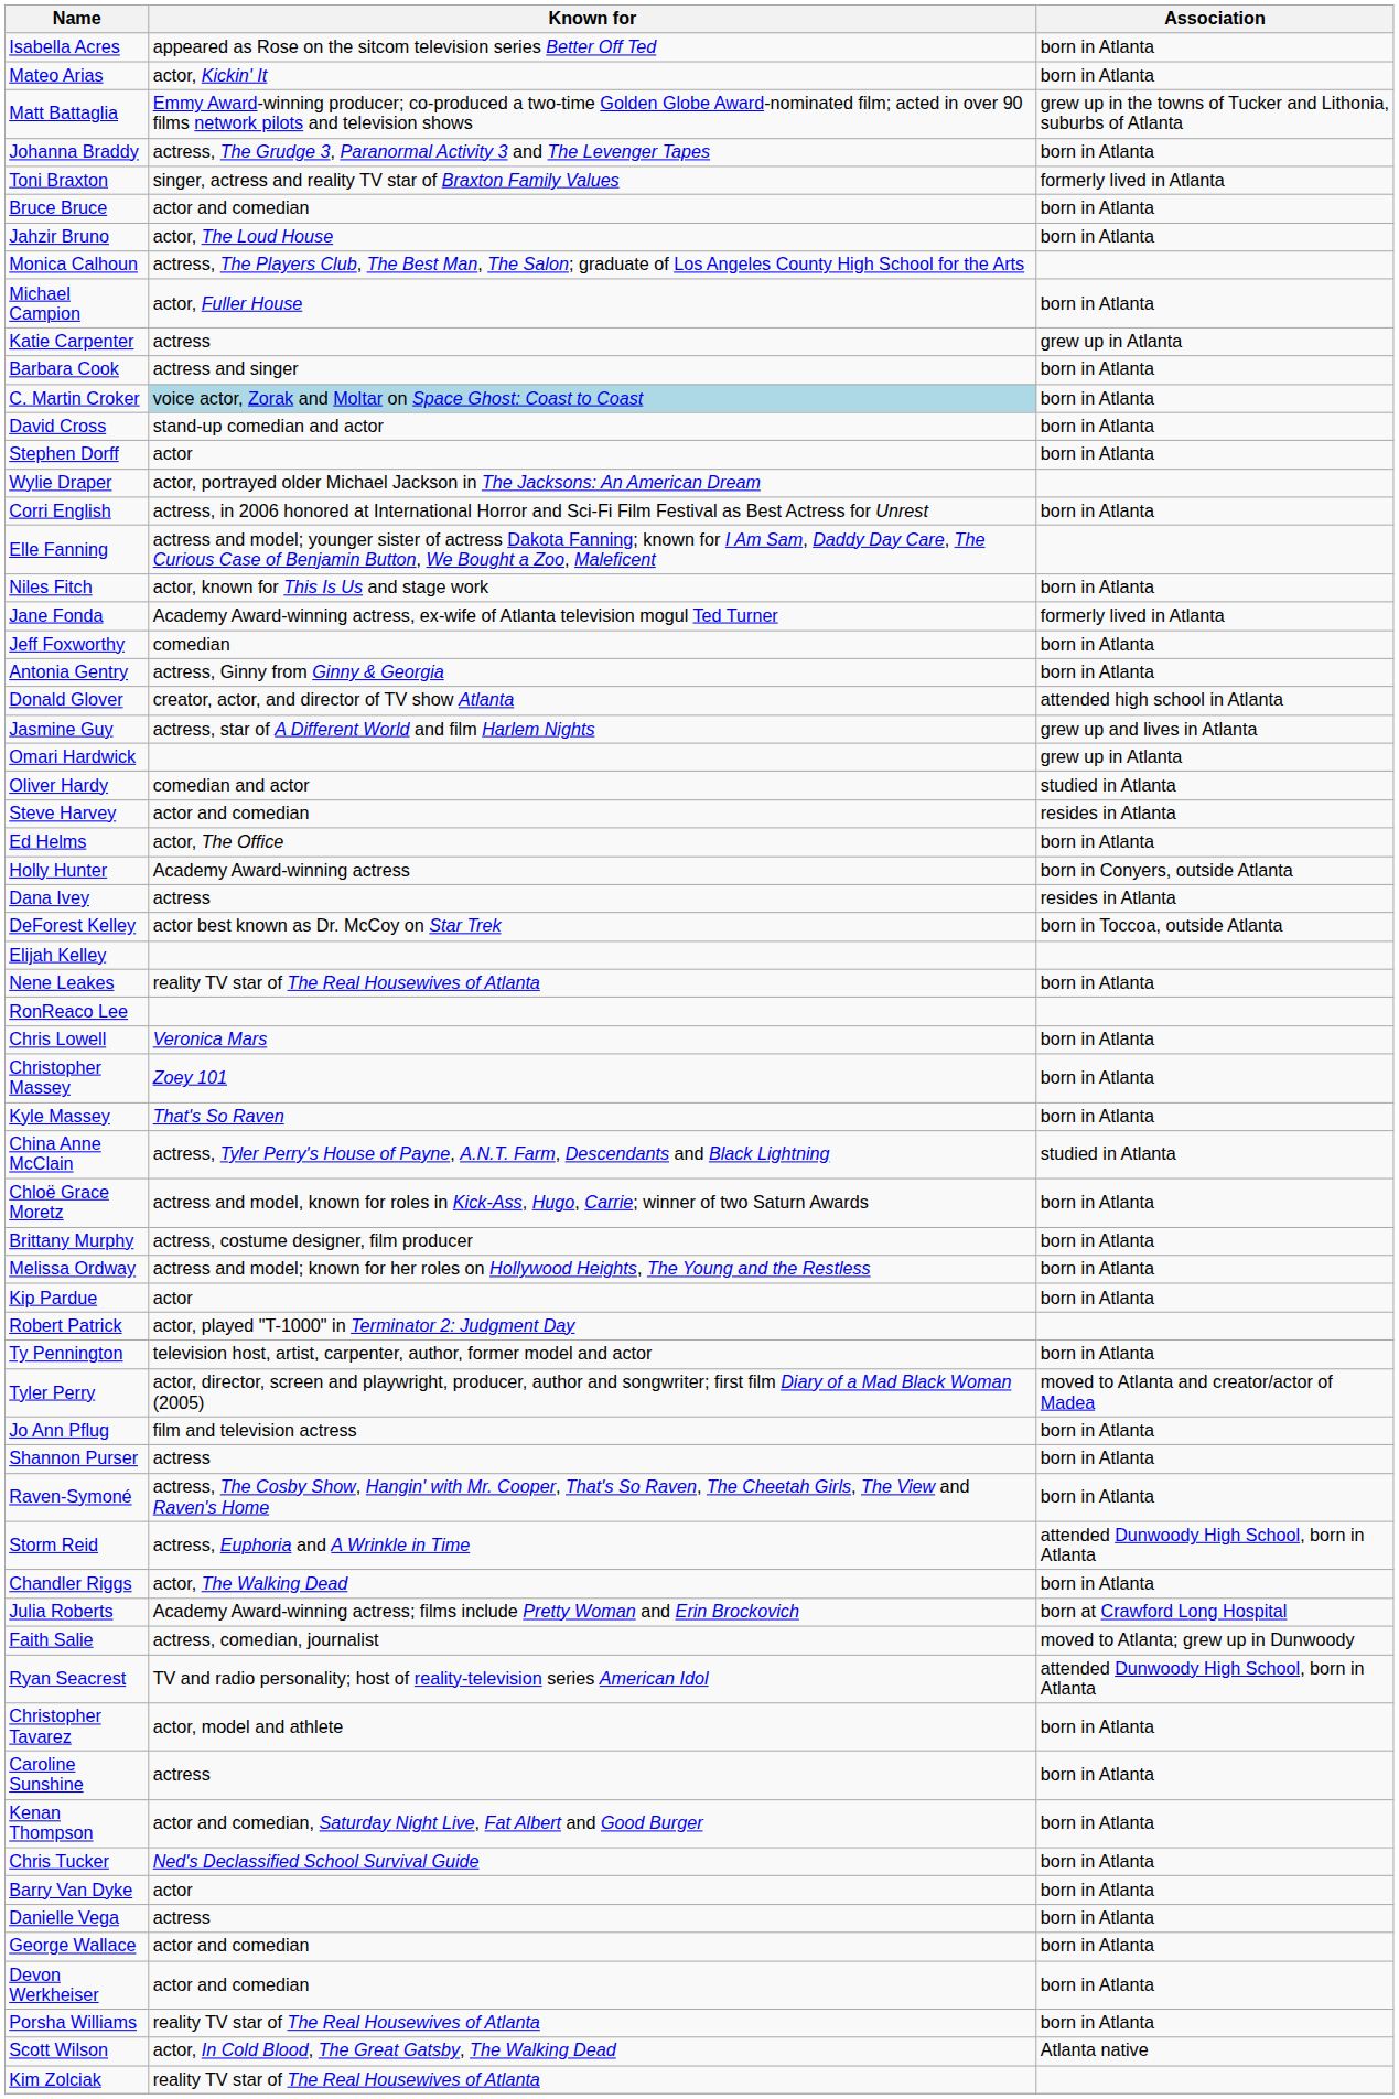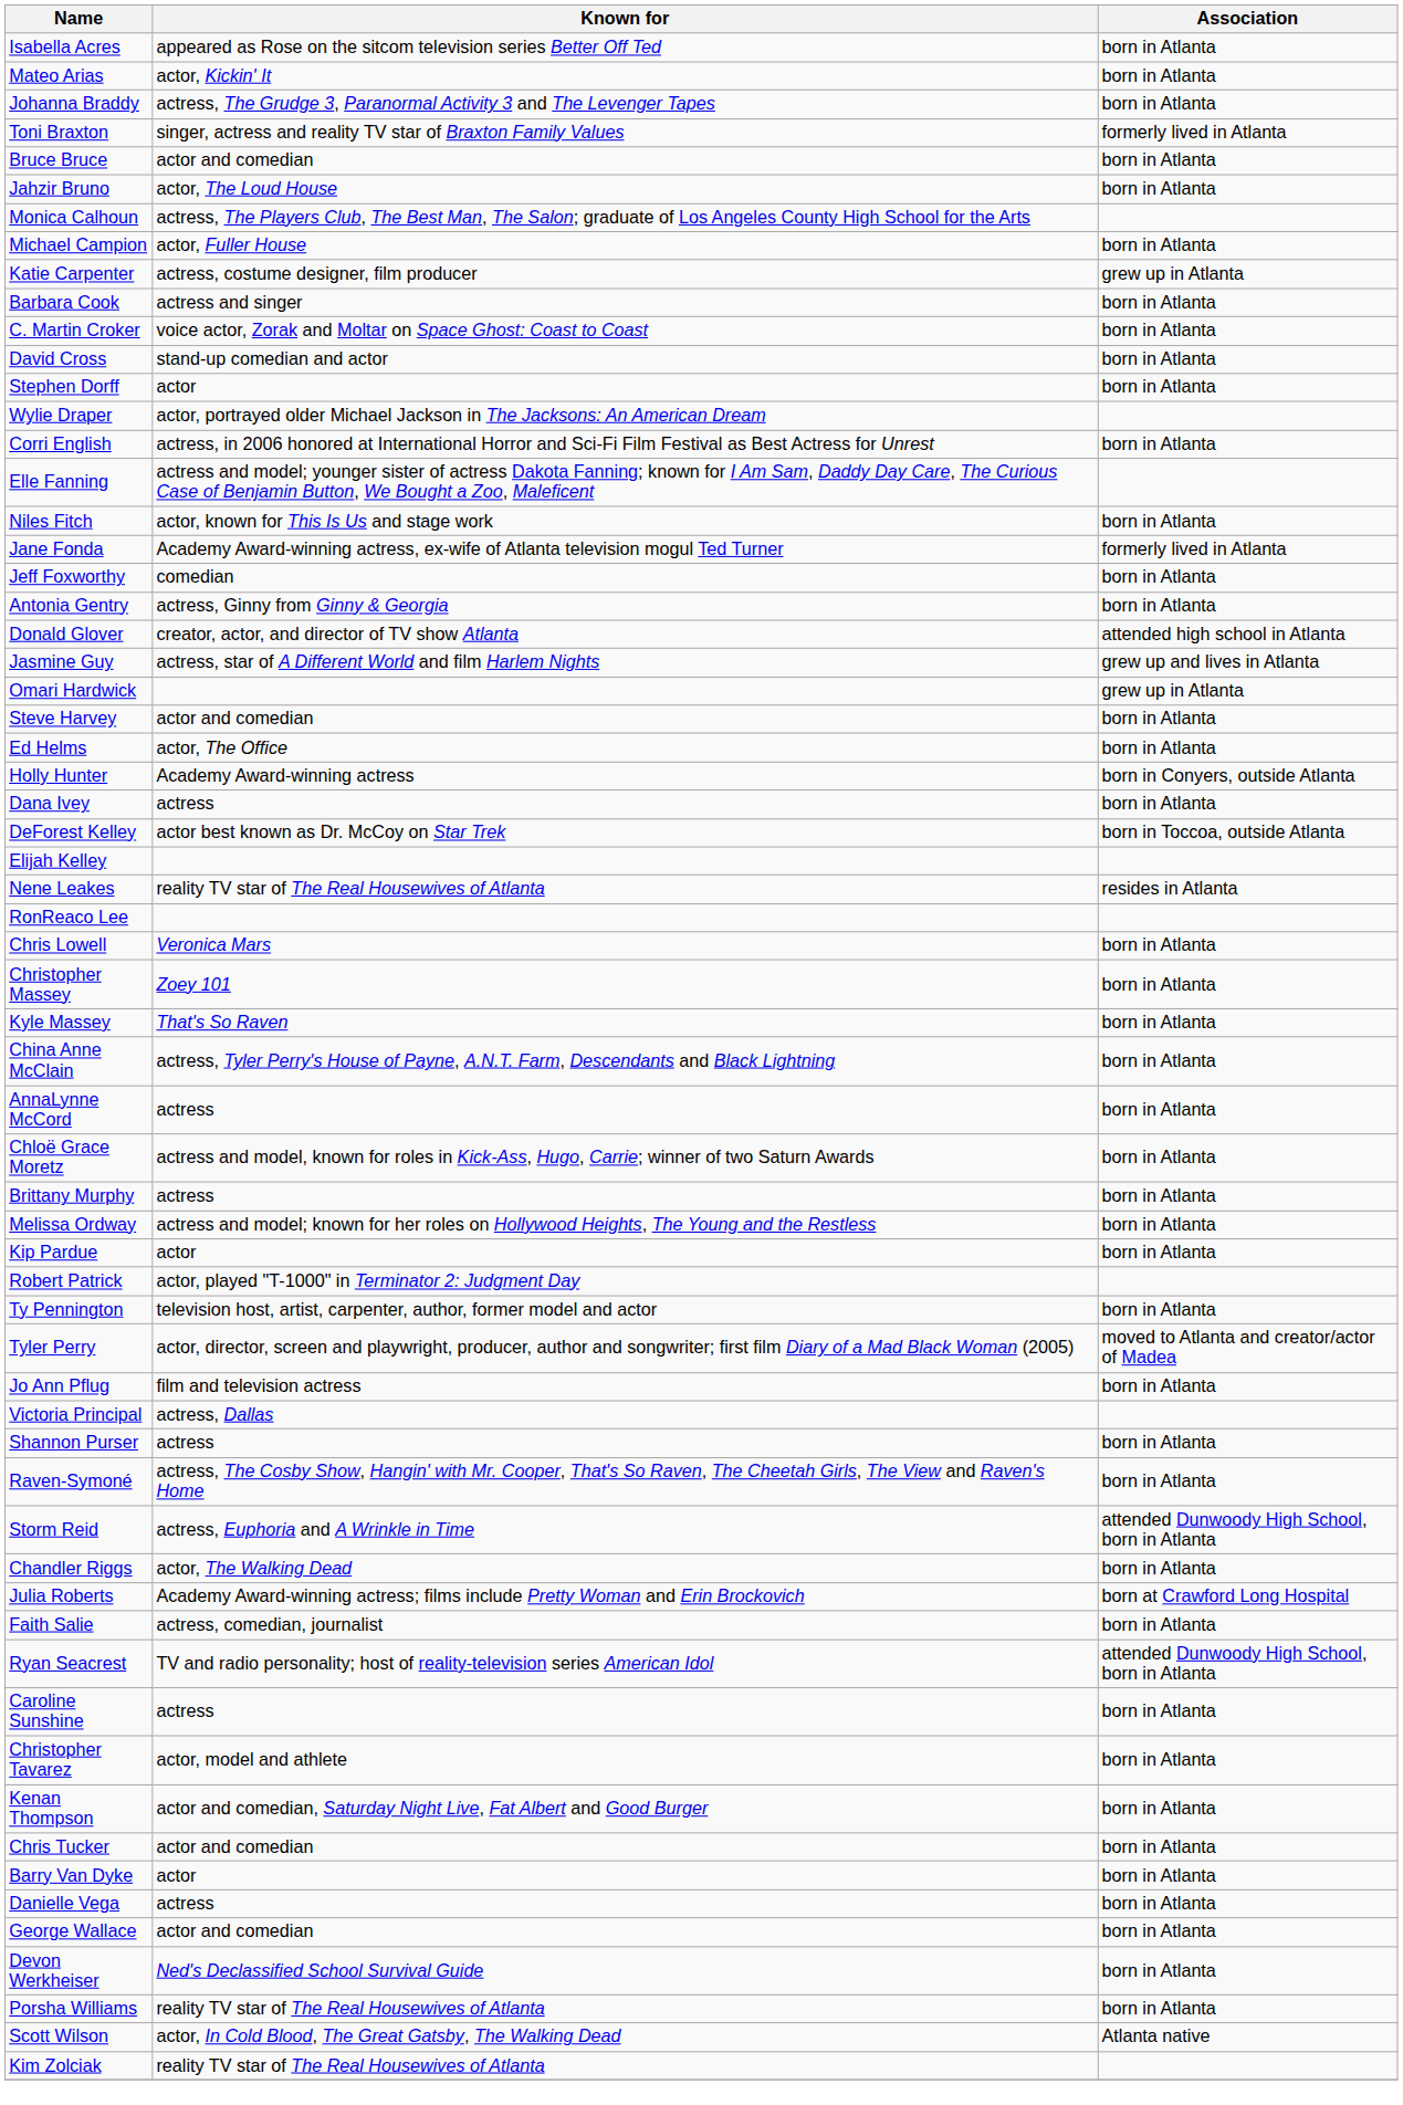 <table class="wikitable sortable">
 <tr>
 <th>Name</th>
 <th>Known for</th>
 <th>Association</th>
 </tr>
 <tr>
 <td><a href='#'>Isabella Acres</a></td>
 <td>appeared as Rose on the sitcom television series <em><a href='#'>Better Off Ted</a></em></td>
 <td>born in Atlanta</td>
 </tr>
 <tr>
 <td><a href='#'>Mateo Arias</a></td>
 <td>actor, <em><a href='#'>Kickin' It</a></em></td>
 <td>born in Atlanta</td>
-</tr>
-<tr>
-<td><a href='#'>Matt Battaglia</a></td>
-<td><a href='#'>Emmy Award</a>-winning producer; co-produced a two-time <a href='#'>Golden Globe Award</a>-nominated film; acted in over 90 films <a href='#'>network pilots</a> and television shows</td>
-<td>grew up in the towns of Tucker and Lithonia, suburbs of Atlanta</td>
 </tr>
 <tr>
 <td><a href='#'>Johanna Braddy</a></td>
 <td>actress, <em><a href='#'>The Grudge 3</a></em>, <em><a href='#'>Paranormal Activity 3</a></em> and <em><a href='#'>The Levenger Tapes</a></em></td>
 <td>born in Atlanta</td>
 </tr>
 <tr>
 <td><a href='#'>Toni Braxton</a></td>
 <td>singer, actress and reality TV star of <em><a href='#'>Braxton Family Values</a></em></td>
 <td>formerly lived in Atlanta</td>
 </tr>
 <tr>
 <td><a href='#'>Bruce Bruce</a></td>
 <td>actor and comedian</td>
 <td>born in Atlanta</td>
 </tr>
 <tr>
 <td><a href='#'>Jahzir Bruno</a></td>
 <td>actor, <em><a href='#'>The Loud House</a></em></td>
 <td>born in Atlanta</td>
 </tr>
 <tr>
 <td><a href='#'>Monica Calhoun</a></td>
 <td>actress, <em><a href='#'>The Players Club</a></em>, <em><a href='#'>The Best Man</a></em>, <em><a href='#'>The Salon</a></em>; graduate of <a href='#'>Los Angeles County High School for the Arts</a></td>
 <td></td>
 </tr>
 <tr>
 <td><a href='#'>Michael Campion</a></td>
 <td>actor, <em><a href='#'>Fuller House</a></em></td>
 <td>born in Atlanta</td>
 </tr>
 <tr>
 <td><a href='#'>Katie Carpenter</a></td>
-<td>actress</td>
+<td>actress, costume designer, film producer</td>
 <td>grew up in Atlanta</td>
 </tr>
 <tr>
 <td><a href='#'>Barbara Cook</a></td>
 <td>actress and singer</td>
 <td>born in Atlanta</td>
 </tr>
 <tr>
 <td><a href='#'>C. Martin Croker</a></td>
-<td style="background: lightblue;">voice actor, <a href='#'>Zorak</a> and <a href='#'>Moltar</a> on <em><a href='#'>Space Ghost: Coast to Coast</a></em></td>
+<td>voice actor, <a href='#'>Zorak</a> and <a href='#'>Moltar</a> on <em><a href='#'>Space Ghost: Coast to Coast</a></em></td>
 <td>born in Atlanta</td>
 </tr>
 <tr>
 <td><a href='#'>David Cross</a></td>
 <td>stand-up comedian and actor</td>
 <td>born in Atlanta</td>
 </tr>
 <tr>
 <td><a href='#'>Stephen Dorff</a></td>
 <td>actor</td>
 <td>born in Atlanta</td>
 </tr>
 <tr>
 <td><a href='#'>Wylie Draper</a></td>
 <td>actor, portrayed older Michael Jackson in <em><a href='#'>The Jacksons: An American Dream</a></em></td>
 <td></td>
 </tr>
 <tr>
 <td><a href='#'>Corri English</a></td>
 <td>actress, in 2006 honored at International Horror and Sci-Fi Film Festival as Best Actress for <em>Unrest</em></td>
 <td>born in Atlanta</td>
 </tr>
 <tr>
 <td><a href='#'>Elle Fanning</a></td>
 <td>actress and model; younger sister of actress <a href='#'>Dakota Fanning</a>; known for <em><a href='#'>I Am Sam</a></em>, <em><a href='#'>Daddy Day Care</a></em>, <em><a href='#'>The Curious Case of Benjamin Button</a></em>, <em><a href='#'>We Bought a Zoo</a></em>, <em><a href='#'>Maleficent</a></em></td>
 <td></td>
 </tr>
 <tr>
 <td><a href='#'>Niles Fitch</a></td>
 <td>actor, known for <em><a href='#'>This Is Us</a></em> and stage work</td>
 <td>born in Atlanta</td>
 </tr>
 <tr>
 <td><a href='#'>Jane Fonda</a></td>
 <td>Academy Award-winning actress, ex-wife of Atlanta television mogul <a href='#'>Ted Turner</a></td>
 <td>formerly lived in Atlanta</td>
 </tr>
 <tr>
 <td><a href='#'>Jeff Foxworthy</a></td>
 <td>comedian</td>
 <td>born in Atlanta</td>
 </tr>
 <tr>
 <td><a href='#'>Antonia Gentry</a></td>
 <td>actress, Ginny from <em><a href='#'>Ginny & Georgia</a></em></td>
 <td>born in Atlanta</td>
 </tr>
 <tr>
 <td><a href='#'>Donald Glover</a></td>
 <td>creator, actor, and director of TV show <em><a href='#'>Atlanta</a></em></td>
 <td>attended high school in Atlanta</td>
 </tr>
 <tr>
 <td><a href='#'>Jasmine Guy</a></td>
 <td>actress, star of <em><a href='#'>A Different World</a></em> and film <em><a href='#'>Harlem Nights</a></em></td>
 <td>grew up and lives in Atlanta</td>
 </tr>
 <tr>
 <td><a href='#'>Omari Hardwick</a></td>
 <td></td>
 <td>grew up in Atlanta</td>
 </tr>
 <tr>
-<td><a href='#'>Oliver Hardy</a></td>
-<td>comedian and actor</td>
-<td>studied in Atlanta</td>
-</tr>
-<tr>
 <td><a href='#'>Steve Harvey</a></td>
 <td>actor and comedian</td>
-<td>resides in Atlanta</td>
+<td>born in Atlanta</td>
 </tr>
 <tr>
 <td><a href='#'>Ed Helms</a></td>
 <td>actor, <em>The Office</em></td>
 <td>born in Atlanta</td>
 </tr>
 <tr>
 <td><a href='#'>Holly Hunter</a></td>
 <td>Academy Award-winning actress</td>
 <td>born in Conyers, outside Atlanta</td>
 </tr>
 <tr>
 <td><a href='#'>Dana Ivey</a></td>
 <td>actress</td>
-<td>resides in Atlanta</td>
+<td>born in Atlanta</td>
 </tr>
 <tr>
 <td><a href='#'>DeForest Kelley</a></td>
 <td>actor best known as Dr. McCoy on <em><a href='#'>Star Trek</a></em></td>
 <td>born in Toccoa, outside Atlanta</td>
 </tr>
 <tr>
 <td><a href='#'>Elijah Kelley</a></td>
 <td></td>
 <td></td>
 </tr>
 <tr>
 <td><a href='#'>Nene Leakes</a></td>
 <td>reality TV star of <em><a href='#'>The Real Housewives of Atlanta</a></em></td>
-<td>born in Atlanta</td>
+<td>resides in Atlanta</td>
 </tr>
 <tr>
 <td><a href='#'>RonReaco Lee</a></td>
 <td></td>
 <td></td>
 </tr>
 <tr>
 <td><a href='#'>Chris Lowell</a></td>
 <td><em><a href='#'>Veronica Mars</a></em></td>
 <td>born in Atlanta</td>
 </tr>
 <tr>
 <td><a href='#'>Christopher Massey</a></td>
 <td><em><a href='#'>Zoey 101</a></em></td>
 <td>born in Atlanta</td>
 </tr>
 <tr>
 <td><a href='#'>Kyle Massey</a></td>
 <td><em><a href='#'>That's So Raven</a></em></td>
 <td>born in Atlanta</td>
 </tr>
 <tr>
 <td><a href='#'>China Anne McClain</a></td>
 <td>actress, <em><a href='#'>Tyler Perry's House of Payne</a></em>, <em><a href='#'>A.N.T. Farm</a></em>, <em><a href='#'>Descendants</a></em> and <em><a href='#'>Black Lightning</a></em></td>
-<td>studied in Atlanta</td>
+<td>born in Atlanta</td>
+</tr>
+<tr>
+<td><a href='#'>AnnaLynne McCord</a></td>
+<td>actress</td>
+<td>born in Atlanta</td>
 </tr>
 <tr>
 <td><a href='#'>Chloë Grace Moretz</a></td>
 <td>actress and model, known for roles in <em><a href='#'>Kick-Ass</a></em>, <em><a href='#'>Hugo</a></em>, <em><a href='#'>Carrie</a></em>; winner of two Saturn Awards</td>
 <td>born in Atlanta</td>
 </tr>
 <tr>
 <td><a href='#'>Brittany Murphy</a></td>
-<td>actress, costume designer, film producer</td>
+<td>actress</td>
 <td>born in Atlanta</td>
 </tr>
 <tr>
 <td><a href='#'>Melissa Ordway</a></td>
 <td>actress and model; known for her roles on <em><a href='#'>Hollywood Heights</a></em>, <em><a href='#'>The Young and the Restless</a></em></td>
 <td>born in Atlanta</td>
 </tr>
 <tr>
 <td><a href='#'>Kip Pardue</a></td>
 <td>actor</td>
 <td>born in Atlanta</td>
 </tr>
 <tr>
 <td><a href='#'>Robert Patrick</a></td>
 <td>actor, played "T-1000" in <em><a href='#'>Terminator 2: Judgment Day</a></em></td>
 <td></td>
 </tr>
 <tr>
 <td><a href='#'>Ty Pennington</a></td>
 <td>television host, artist, carpenter, author, former model and actor</td>
 <td>born in Atlanta</td>
 </tr>
 <tr>
 <td><a href='#'>Tyler Perry</a></td>
 <td>actor, director, screen and playwright, producer, author and songwriter; first film <em><a href='#'>Diary of a Mad Black Woman</a></em> (2005)</td>
 <td>moved to Atlanta and creator/actor of <a href='#'>Madea</a></td>
 </tr>
 <tr>
 <td><a href='#'>Jo Ann Pflug</a></td>
 <td>film and television actress</td>
 <td>born in Atlanta</td>
 </tr>
 <tr>
+<td><a href='#'>Victoria Principal</a></td>
+<td>actress, <em><a href='#'>Dallas</a></em></td>
+<td></td>
+</tr>
+<tr>
 <td><a href='#'>Shannon Purser</a></td>
 <td>actress</td>
 <td>born in Atlanta</td>
 </tr>
 <tr>
 <td><a href='#'>Raven-Symoné</a></td>
 <td>actress, <em><a href='#'>The Cosby Show</a></em>, <em><a href='#'>Hangin' with Mr. Cooper</a></em>, <em><a href='#'>That's So Raven</a></em>, <em><a href='#'>The Cheetah Girls</a></em>, <em><a href='#'>The View</a></em> and <em><a href='#'>Raven's Home</a></em></td>
 <td>born in Atlanta</td>
 </tr>
 <tr>
 <td><a href='#'>Storm Reid</a></td>
 <td>actress, <em><a href='#'>Euphoria</a></em> and <em><a href='#'>A Wrinkle in Time</a></em></td>
 <td>attended <a href='#'>Dunwoody High School</a>, born in Atlanta</td>
 </tr>
 <tr>
 <td><a href='#'>Chandler Riggs</a></td>
 <td>actor, <em><a href='#'>The Walking Dead</a></em></td>
 <td>born in Atlanta</td>
 </tr>
 <tr>
 <td><a href='#'>Julia Roberts</a></td>
 <td>Academy Award-winning actress; films include <em><a href='#'>Pretty Woman</a></em> and <em><a href='#'>Erin Brockovich</a></em></td>
 <td>born at <a href='#'>Crawford Long Hospital</a></td>
 </tr>
 <tr>
 <td><a href='#'>Faith Salie</a></td>
 <td>actress, comedian, journalist</td>
-<td>moved to Atlanta; grew up in Dunwoody</td>
+<td>born in Atlanta</td>
 </tr>
 <tr>
 <td><a href='#'>Ryan Seacrest</a></td>
 <td>TV and radio personality; host of <a href='#'>reality-television</a> series <em><a href='#'>American Idol</a></em></td>
 <td>attended <a href='#'>Dunwoody High School</a>, born in Atlanta</td>
 </tr>
 <tr>
-<td><a href='#'>Christopher Tavarez</a></td>
-<td>actor, model and athlete</td>
+<td><a href='#'>Caroline Sunshine</a></td>
+<td>actress</td>
 <td>born in Atlanta</td>
 </tr>
 <tr>
-<td><a href='#'>Caroline Sunshine</a></td>
-<td>actress</td>
+<td><a href='#'>Christopher Tavarez</a></td>
+<td>actor, model and athlete</td>
 <td>born in Atlanta</td>
 </tr>
 <tr>
 <td><a href='#'>Kenan Thompson</a></td>
 <td>actor and comedian, <em><a href='#'>Saturday Night Live</a></em>, <em><a href='#'>Fat Albert</a></em> and <em><a href='#'>Good Burger</a></em></td>
 <td>born in Atlanta</td>
 </tr>
 <tr>
 <td><a href='#'>Chris Tucker</a></td>
-<td><em><a href='#'>Ned's Declassified School Survival Guide</a></em></td>
+<td>actor and comedian</td>
 <td>born in Atlanta</td>
 </tr>
 <tr>
 <td><a href='#'>Barry Van Dyke</a></td>
 <td>actor</td>
 <td>born in Atlanta</td>
 </tr>
 <tr>
 <td><a href='#'>Danielle Vega</a></td>
 <td>actress</td>
 <td>born in Atlanta</td>
 </tr>
 <tr>
 <td><a href='#'>George Wallace</a></td>
 <td>actor and comedian</td>
 <td>born in Atlanta</td>
 </tr>
 <tr>
 <td><a href='#'>Devon Werkheiser</a></td>
-<td>actor and comedian</td>
+<td><em><a href='#'>Ned's Declassified School Survival Guide</a></em></td>
 <td>born in Atlanta</td>
 </tr>
 <tr>
 <td><a href='#'>Porsha Williams</a></td>
 <td>reality TV star of <em><a href='#'>The Real Housewives of Atlanta</a></em></td>
 <td>born in Atlanta</td>
 </tr>
 <tr>
 <td><a href='#'>Scott Wilson</a></td>
 <td>actor, <em><a href='#'>In Cold Blood</a></em>, <em><a href='#'>The Great Gatsby</a></em>, <em><a href='#'>The Walking Dead</a></em></td>
 <td>Atlanta native</td>
 </tr>
 <tr>
 <td><a href='#'>Kim Zolciak</a></td>
 <td>reality TV star of <em><a href='#'>The Real Housewives of Atlanta</a></em></td>
 <td></td>
 </tr>
 <tr>
 </tr>
 </table>
